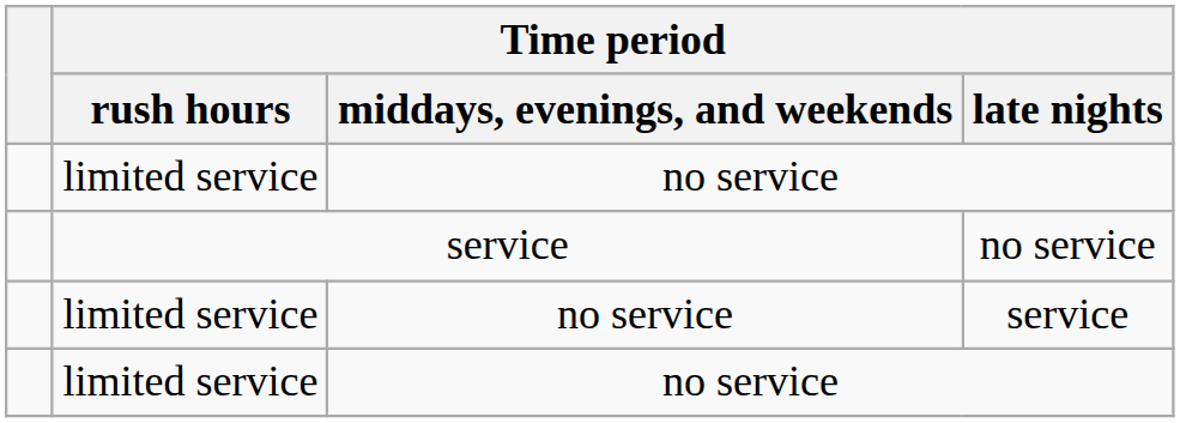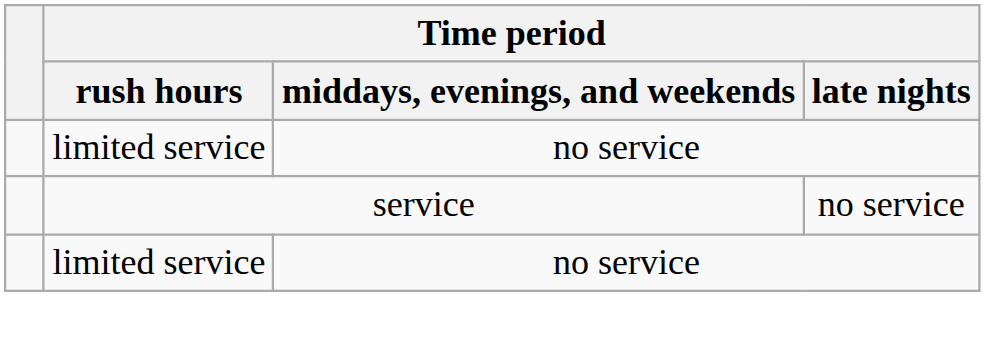 <table class="wikitable">
 <tr>
 <th rowspan="2"> </th>
 <th colspan="3">Time period</th>
 </tr>
 <tr>
 <th>rush hours</th>
 <th>middays, evenings, and weekends</th>
 <th>late nights</th>
 </tr>
 <tr>
 <td width="10"></td>
 <td align="center">limited service</td>
 <td colspan="2" align="center">no service</td>
 </tr>
 <tr>
 <td></td>
 <td colspan="2" align="center">service</td>
 <td align="center">no service</td>
 </tr>
 <tr>
 <td></td>
 <td align="center">limited service</td>
-<td align="center">no service</td>
-<td align="center">service</td>
-</tr>
-<tr>
-<td></td>
-<td align="center">limited service</td>
 <td colspan="2" align="center">no service</td>
 </tr>
 </table>
